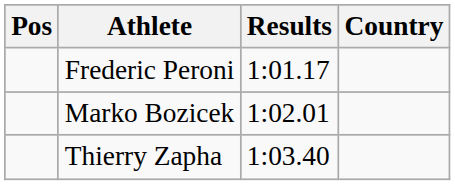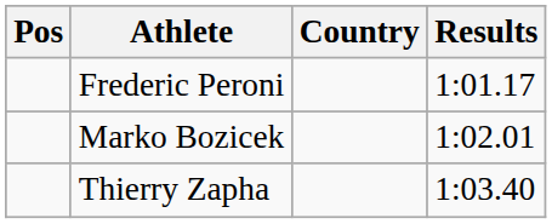 <table class="wikitable">
 <tr>
 <th>Pos</th>
 <th>Athlete</th>
+<th>Country</th>
 <th>Results</th>
-<th>Country</th>
 </tr>
 <tr>
 <td align="center"></td>
 <td>Frederic Peroni</td>
+<td></td>
 <td>1:01.17</td>
-<td></td>
 </tr>
 <tr>
 <td align="center"></td>
 <td>Marko Bozicek</td>
+<td></td>
 <td>1:02.01</td>
-<td></td>
 </tr>
 <tr>
 <td align="center"></td>
 <td>Thierry Zapha</td>
+<td></td>
 <td>1:03.40</td>
-<td></td>
 </tr>
 </table>
